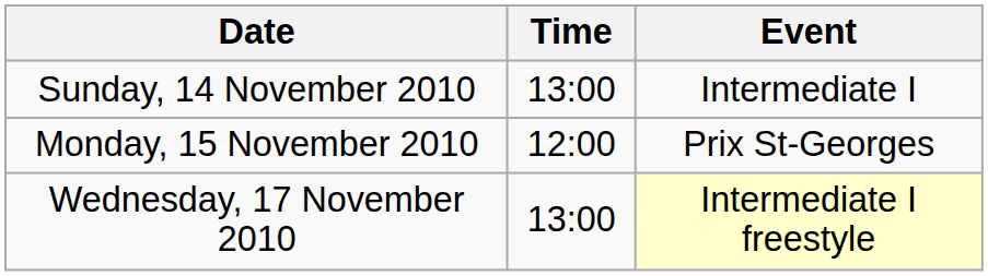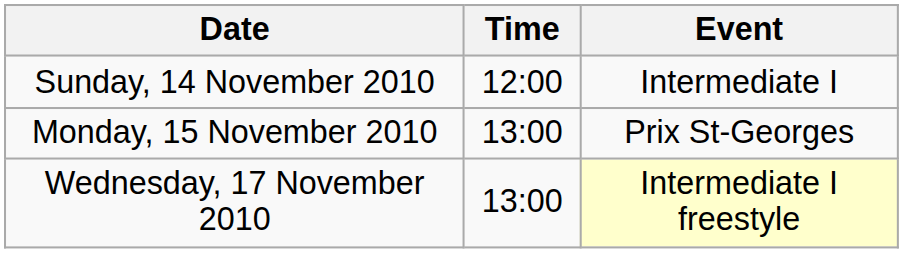 <table class = "wikitable" style="text-align:center;">
 <tr>
 <th width=220>Date</th>
 <th width=50>Time</th>
 <th width=150>Event</th>
 </tr>
 <tr>
 <td>Sunday, 14 November 2010</td>
-<td>13:00</td>
+<td>12:00</td>
 <td>Intermediate I</td>
 </tr>
 <tr>
 <td>Monday, 15 November 2010</td>
-<td>12:00</td>
+<td>13:00</td>
 <td>Prix St-Georges</td>
 </tr>
 <tr>
 <td>Wednesday, 17 November 2010</td>
 <td>13:00</td>
 <td bgcolor=ffffcc>Intermediate I freestyle</td>
 </tr>
 </table>
